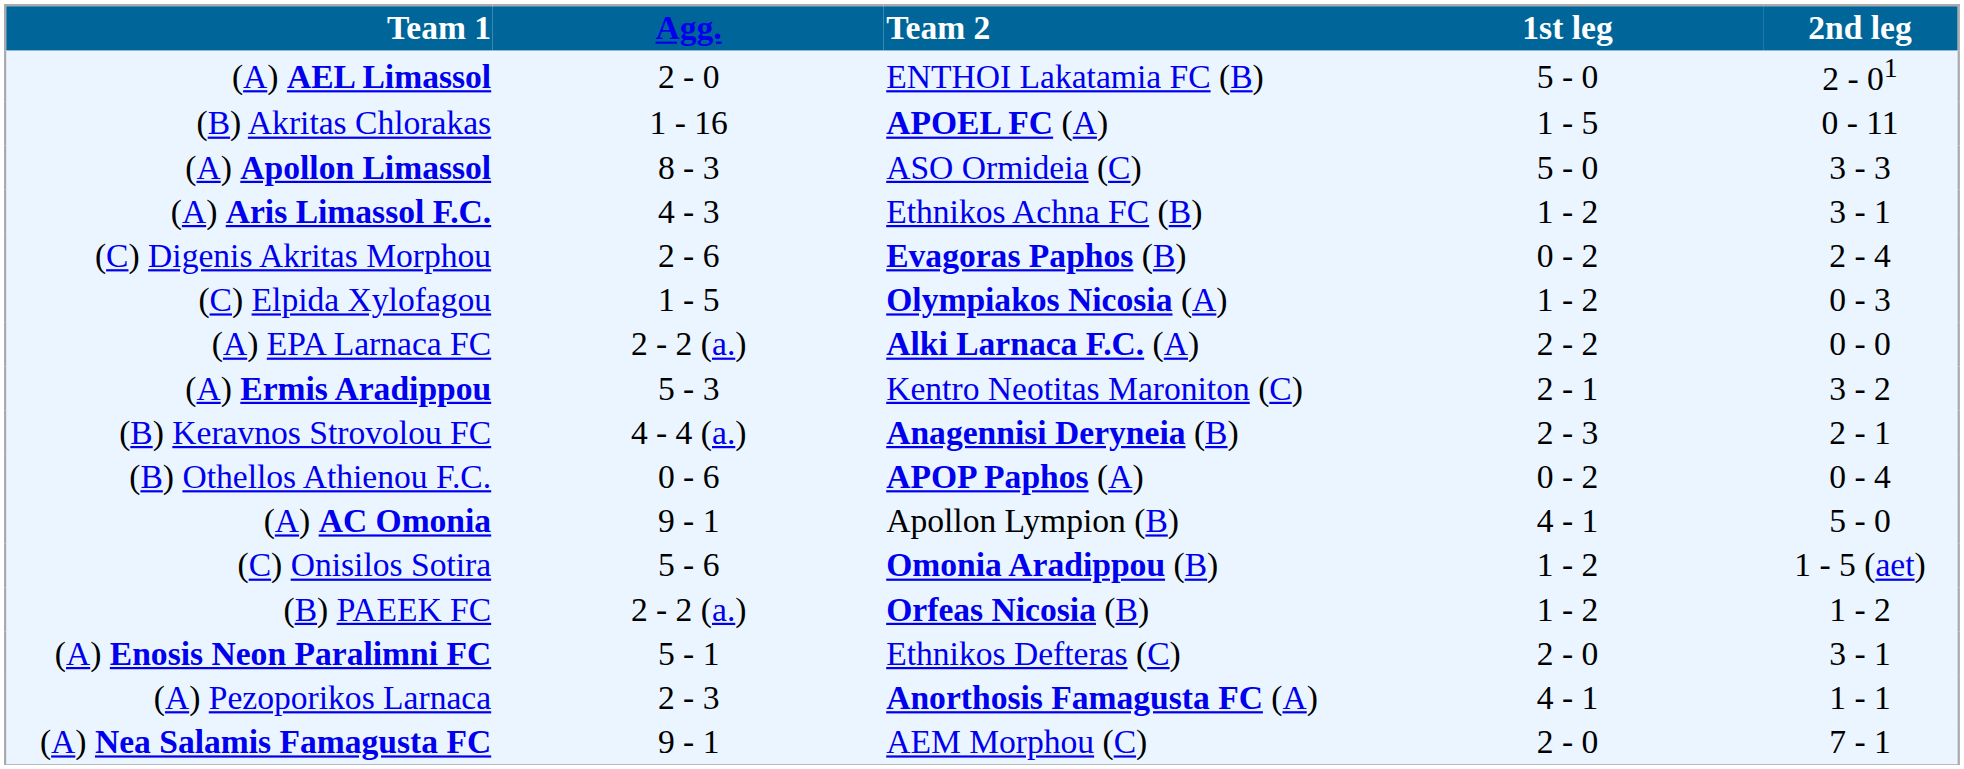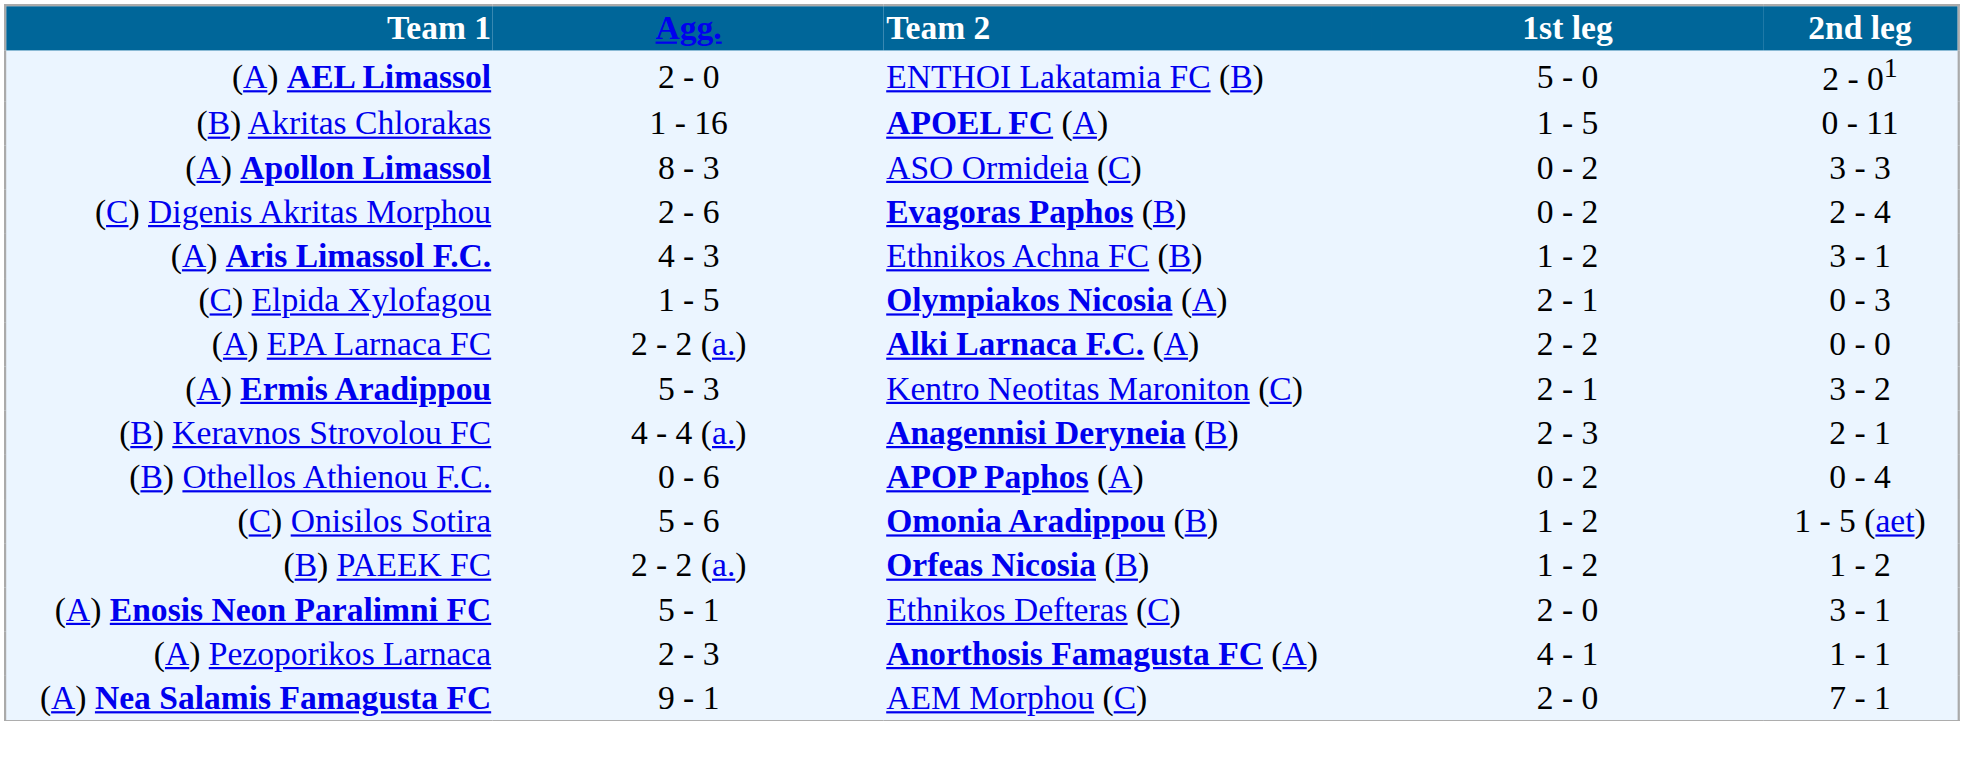 <table cellspacing="0" style="background: #EBF5FF; border: 1px #aaa solid; border-collapse: collapse; font-size: 95%;" width=70%>
 <tr bgcolor=#006699 style="color:white;">
 <th width=25% align="right">Team 1</th>
 <th width=20% align="center"><a href='#'>Agg.</a></th>
 <th width=25% align="left">Team 2</th>
 <th width=20% align="center">1st leg</th>
 <th width=20% align="center">2nd leg</th>
 </tr>
 <tr>
 <td align=right>(<a href='#'>A</a>) <strong><a href='#'>AEL Limassol</a></strong></td>
 <td align=center>2 - 0</td>
 <td align=left><a href='#'>ENTHOI Lakatamia FC</a> (<a href='#'>B</a>)</td>
 <td align=center>5 - 0</td>
 <td align=center>2 - 0<sup>1</sup></td>
 </tr>
 <tr>
 <td align=right>(<a href='#'>B</a>) <a href='#'>Akritas Chlorakas</a></td>
 <td align=center>1 - 16</td>
 <td align=left><strong><a href='#'>APOEL FC</a></strong> (<a href='#'>A</a>)</td>
 <td align=center>1 - 5</td>
 <td align=center>0 - 11</td>
 </tr>
 <tr>
 <td align=right>(<a href='#'>A</a>) <strong><a href='#'>Apollon Limassol</a></strong></td>
 <td align=center>8 - 3</td>
 <td align=left><a href='#'>ASO Ormideia</a> (<a href='#'>C</a>)</td>
-<td align=center>5 - 0</td>
+<td align=center>0 - 2</td>
 <td align=center>3 - 3</td>
+</tr>
+<tr>
+<td align=right>(<a href='#'>C</a>) <a href='#'>Digenis Akritas Morphou</a></td>
+<td align=center>2 - 6</td>
+<td align=left><strong><a href='#'>Evagoras Paphos</a></strong> (<a href='#'>B</a>)</td>
+<td align=center>0 - 2</td>
+<td align=center>2 - 4</td>
 </tr>
 <tr>
 <td align=right>(<a href='#'>A</a>) <strong><a href='#'>Aris Limassol F.C.</a></strong></td>
 <td align=center>4 - 3</td>
 <td align=left><a href='#'>Ethnikos Achna FC</a> (<a href='#'>B</a>)</td>
 <td align=center>1 - 2</td>
 <td align=center>3 - 1</td>
 </tr>
 <tr>
-<td align=right>(<a href='#'>C</a>) <a href='#'>Digenis Akritas Morphou</a></td>
-<td align=center>2 - 6</td>
-<td align=left><strong><a href='#'>Evagoras Paphos</a></strong> (<a href='#'>B</a>)</td>
-<td align=center>0 - 2</td>
-<td align=center>2 - 4</td>
-</tr>
-<tr>
 <td align=right>(<a href='#'>C</a>) <a href='#'>Elpida Xylofagou</a></td>
 <td align=center>1 - 5</td>
 <td align=left><strong><a href='#'>Olympiakos Nicosia</a></strong> (<a href='#'>A</a>)</td>
-<td align=center>1 - 2</td>
+<td align=center>2 - 1</td>
 <td align=center>0 - 3</td>
 </tr>
 <tr>
 <td align=right>(<a href='#'>A</a>) <a href='#'>EPA Larnaca FC</a></td>
 <td align=center>2 - 2 (<a href='#'>a.</a>)</td>
 <td align=left><strong><a href='#'>Alki Larnaca F.C.</a></strong> (<a href='#'>A</a>)</td>
 <td align=center>2 - 2</td>
 <td align=center>0 - 0</td>
 </tr>
 <tr>
 <td align=right>(<a href='#'>A</a>) <strong><a href='#'>Ermis Aradippou</a></strong></td>
 <td align=center>5 - 3</td>
 <td align=left><a href='#'>Kentro Neotitas Maroniton</a> (<a href='#'>C</a>)</td>
 <td align=center>2 - 1</td>
 <td align=center>3 - 2</td>
 </tr>
 <tr>
 <td align=right>(<a href='#'>B</a>) <a href='#'>Keravnos Strovolou FC</a></td>
 <td align=center>4 - 4 (<a href='#'>a.</a>)</td>
 <td align=left><strong><a href='#'>Anagennisi Deryneia</a></strong> (<a href='#'>B</a>)</td>
 <td align=center>2 - 3</td>
 <td align=center>2 - 1</td>
 </tr>
 <tr>
 <td align=right>(<a href='#'>B</a>) <a href='#'>Othellos Athienou F.C.</a></td>
 <td align=center>0 - 6</td>
 <td align=left><strong><a href='#'>APOP Paphos</a></strong> (<a href='#'>A</a>)</td>
 <td align=center>0 - 2</td>
 <td align=center>0 - 4</td>
-</tr>
-<tr>
-<td align=right>(<a href='#'>A</a>) <strong><a href='#'>AC Omonia</a></strong></td>
-<td align=center>9 - 1</td>
-<td align=left>Apollon Lympion (<a href='#'>B</a>)</td>
-<td align=center>4 - 1</td>
-<td align=center>5 - 0</td>
 </tr>
 <tr>
 <td align=right>(<a href='#'>C</a>) <a href='#'>Onisilos Sotira</a></td>
 <td align=center>5 - 6</td>
 <td align=left><strong><a href='#'>Omonia Aradippou</a></strong> (<a href='#'>B</a>)</td>
 <td align=center>1 - 2</td>
 <td align=center>1 - 5 (<a href='#'>aet</a>)</td>
 </tr>
 <tr>
 <td align=right>(<a href='#'>B</a>) <a href='#'>PAEEK FC</a></td>
 <td align=center>2 - 2 (<a href='#'>a.</a>)</td>
 <td align=left><strong><a href='#'>Orfeas Nicosia</a></strong> (<a href='#'>B</a>)</td>
 <td align=center>1 - 2</td>
 <td align=center>1 - 2</td>
 </tr>
 <tr>
 <td align=right>(<a href='#'>A</a>) <strong><a href='#'>Enosis Neon Paralimni FC</a></strong></td>
 <td align=center>5 - 1</td>
 <td align=left><a href='#'>Ethnikos Defteras</a> (<a href='#'>C</a>)</td>
 <td align=center>2 - 0</td>
 <td align=center>3 - 1</td>
 </tr>
 <tr>
 <td align=right>(<a href='#'>A</a>) <a href='#'>Pezoporikos Larnaca</a></td>
 <td align=center>2 - 3</td>
 <td align=left><strong><a href='#'>Anorthosis Famagusta FC</a></strong> (<a href='#'>A</a>)</td>
 <td align=center>4 - 1</td>
 <td align=center>1 - 1</td>
 </tr>
 <tr>
 <td align=right>(<a href='#'>A</a>) <strong><a href='#'>Nea Salamis Famagusta FC</a></strong></td>
 <td align=center>9 - 1</td>
 <td align=left><a href='#'>AEM Morphou</a> (<a href='#'>C</a>)</td>
 <td align=center>2 - 0</td>
 <td align=center>7 - 1</td>
 </tr>
 <tr>
 </tr>
 </table>
